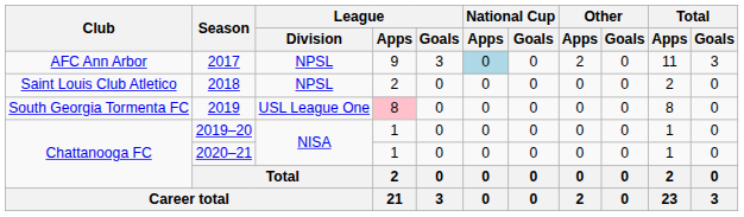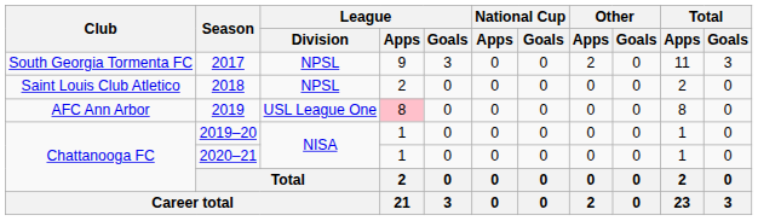 <table class="wikitable" style="text-align: center;">
 <tr>
 <th rowspan="2">Club</th>
 <th rowspan="2">Season</th>
 <th colspan="3">League</th>
 <th colspan="2">National Cup</th>
 <th colspan="2">Other</th>
 <th colspan="2">Total</th>
 </tr>
 <tr>
 <th>Division</th>
 <th>Apps</th>
 <th>Goals</th>
 <th>Apps</th>
 <th>Goals</th>
 <th>Apps</th>
 <th>Goals</th>
 <th>Apps</th>
 <th>Goals</th>
 </tr>
 <tr>
-<td><a href='#'>AFC Ann Arbor</a></td>
+<td><a href='#'>South Georgia Tormenta FC</a></td>
 <td><a href='#'>2017</a></td>
 <td><a href='#'>NPSL</a></td>
 <td>9</td>
 <td>3</td>
-<td style="background: lightblue;">0</td>
+<td>0</td>
 <td>0</td>
 <td>2</td>
 <td>0</td>
 <td>11</td>
 <td>3</td>
 </tr>
 <tr>
 <td><a href='#'>Saint Louis Club Atletico</a></td>
 <td><a href='#'>2018</a></td>
 <td><a href='#'>NPSL</a></td>
 <td>2</td>
 <td>0</td>
 <td>0</td>
 <td>0</td>
 <td>0</td>
 <td>0</td>
 <td>2</td>
 <td>0</td>
 </tr>
 <tr>
-<td><a href='#'>South Georgia Tormenta FC</a></td>
+<td><a href='#'>AFC Ann Arbor</a></td>
 <td><a href='#'>2019</a></td>
 <td><a href='#'>USL League One</a></td>
 <td style="background: pink;">8</td>
 <td>0</td>
 <td>0</td>
 <td>0</td>
 <td>0</td>
 <td>0</td>
 <td>8</td>
 <td>0</td>
 </tr>
 <tr>
 <td rowspan="3"><a href='#'>Chattanooga FC</a></td>
 <td><a href='#'>2019–20</a></td>
 <td rowspan="2"><a href='#'>NISA</a></td>
 <td>1</td>
 <td>0</td>
 <td>0</td>
 <td>0</td>
 <td>0</td>
 <td>0</td>
 <td>1</td>
 <td>0</td>
 </tr>
 <tr>
 <td><a href='#'>2020–21</a></td>
 <td>1</td>
 <td>0</td>
 <td>0</td>
 <td>0</td>
 <td>0</td>
 <td>0</td>
 <td>1</td>
 <td>0</td>
 </tr>
 <tr>
 <th colspan="2">Total</th>
 <th>2</th>
 <th>0</th>
 <th>0</th>
 <th>0</th>
 <th>0</th>
 <th>0</th>
 <th>2</th>
 <th>0</th>
 </tr>
 <tr>
 <th colspan="3">Career total</th>
 <th>21</th>
 <th>3</th>
 <th>0</th>
 <th>0</th>
 <th>2</th>
 <th>0</th>
 <th>23</th>
 <th>3</th>
 </tr>
 </table>
